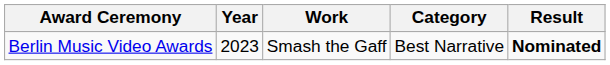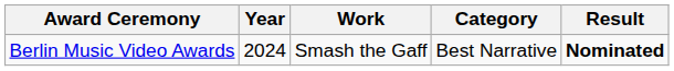 <table class="wikitable">
 <tr>
 <th>Award Ceremony</th>
 <th>Year</th>
 <th>Work</th>
 <th>Category</th>
 <th>Result</th>
 </tr>
 <tr>
 <td><a href='#'>Berlin Music Video Awards</a></td>
-<td>2023</td>
+<td>2024</td>
 <td>Smash the Gaff</td>
 <td>Best Narrative</td>
 <td><strong>Nominated</strong></td>
 </tr>
 </table>
